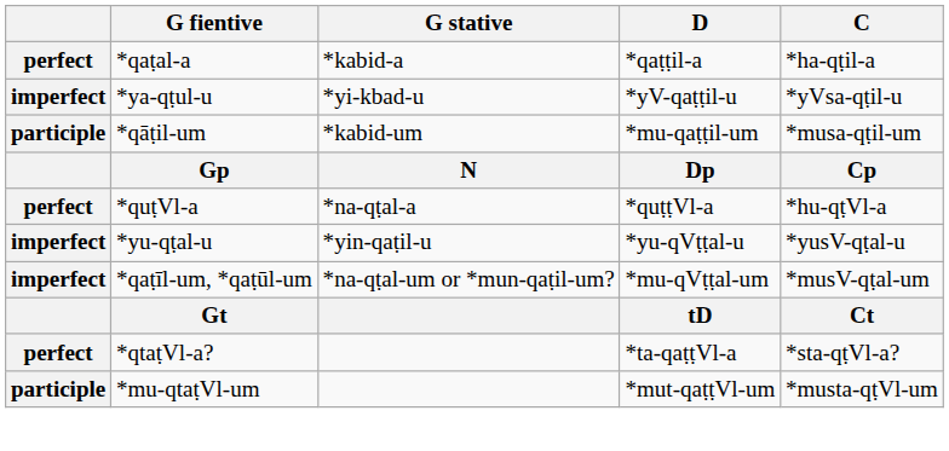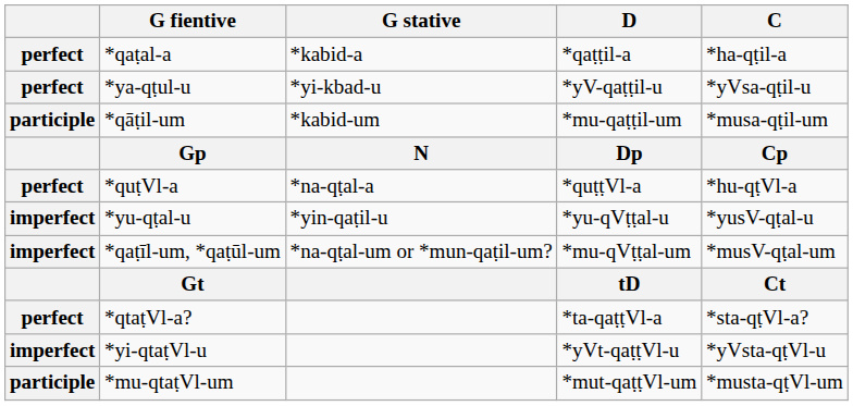 <table class="wikitable">
 <tr>
 <th></th>
 <th>G fientive</th>
 <th>G stative</th>
 <th>D</th>
 <th>C</th>
 </tr>
 <tr>
 <th>perfect</th>
 <td>*qaṭal-a</td>
 <td>*kabid-a</td>
 <td>*qaṭṭil-a</td>
 <td>*ha-qṭil-a</td>
 </tr>
 <tr>
-<th>imperfect</th>
+<th>perfect</th>
 <td>*ya-qṭul-u</td>
 <td>*yi-kbad-u</td>
 <td>*yV-qaṭṭil-u</td>
 <td>*yVsa-qṭil-u</td>
 </tr>
 <tr>
 <th>participle</th>
 <td>*qāṭil-um</td>
 <td>*kabid-um</td>
 <td>*mu-qaṭṭil-um</td>
 <td>*musa-qṭil-um</td>
 </tr>
 <tr>
 <th></th>
 <th>Gp</th>
 <th>N</th>
 <th>Dp</th>
 <th>Cp</th>
 </tr>
 <tr>
 <th>perfect</th>
 <td>*quṭVl-a</td>
 <td>*na-qṭal-a</td>
 <td>*quṭṭVl-a</td>
 <td>*hu-qṭVl-a</td>
 </tr>
 <tr>
 <th>imperfect</th>
 <td>*yu-qṭal-u</td>
 <td>*yin-qaṭil-u</td>
 <td>*yu-qVṭṭal-u</td>
 <td>*yusV-qṭal-u</td>
 </tr>
 <tr>
 <th>imperfect</th>
 <td>*qaṭīl-um, *qaṭūl-um</td>
 <td>*na-qṭal-um or *mun-qaṭil-um?</td>
 <td>*mu-qVṭṭal-um</td>
 <td>*musV-qṭal-um</td>
 </tr>
 <tr>
 <th></th>
 <th>Gt</th>
 <th></th>
 <th>tD</th>
 <th>Ct</th>
 </tr>
 <tr>
 <th>perfect</th>
 <td>*qtaṭVl-a?</td>
 <td></td>
 <td>*ta-qaṭṭVl-a</td>
 <td>*sta-qṭVl-a?</td>
 </tr>
 <tr>
+<th>imperfect</th>
+<td>*yi-qtaṭVl-u</td>
+<td></td>
+<td>*yVt-qaṭṭVl-u</td>
+<td>*yVsta-qṭVl-u</td>
+</tr>
+<tr>
 <th>participle</th>
 <td>*mu-qtaṭVl-um</td>
 <td></td>
 <td>*mut-qaṭṭVl-um</td>
 <td>*musta-qṭVl-um</td>
 </tr>
 </table>
